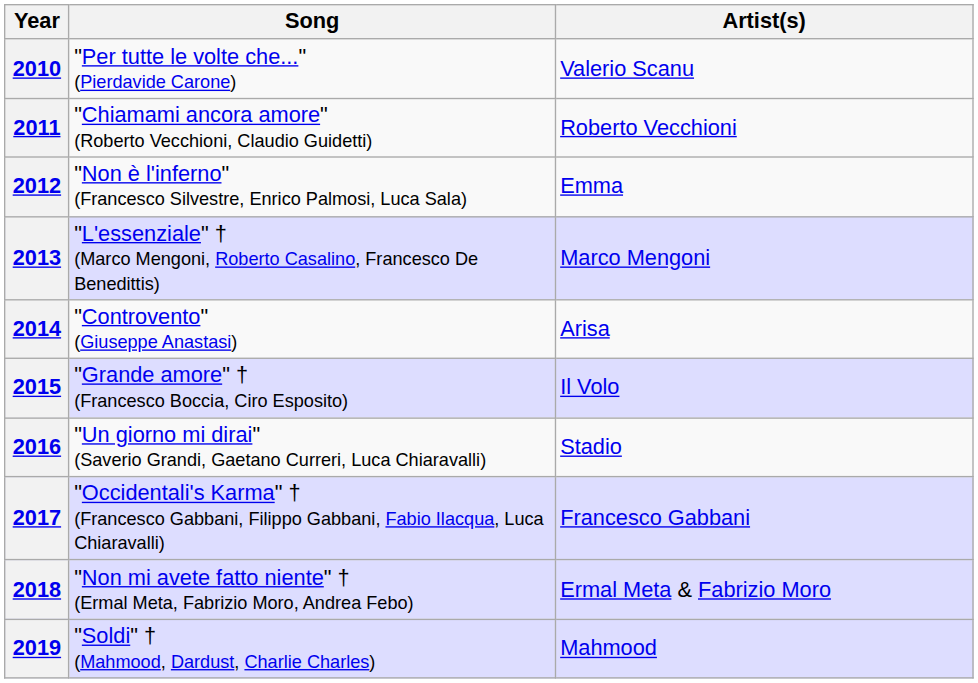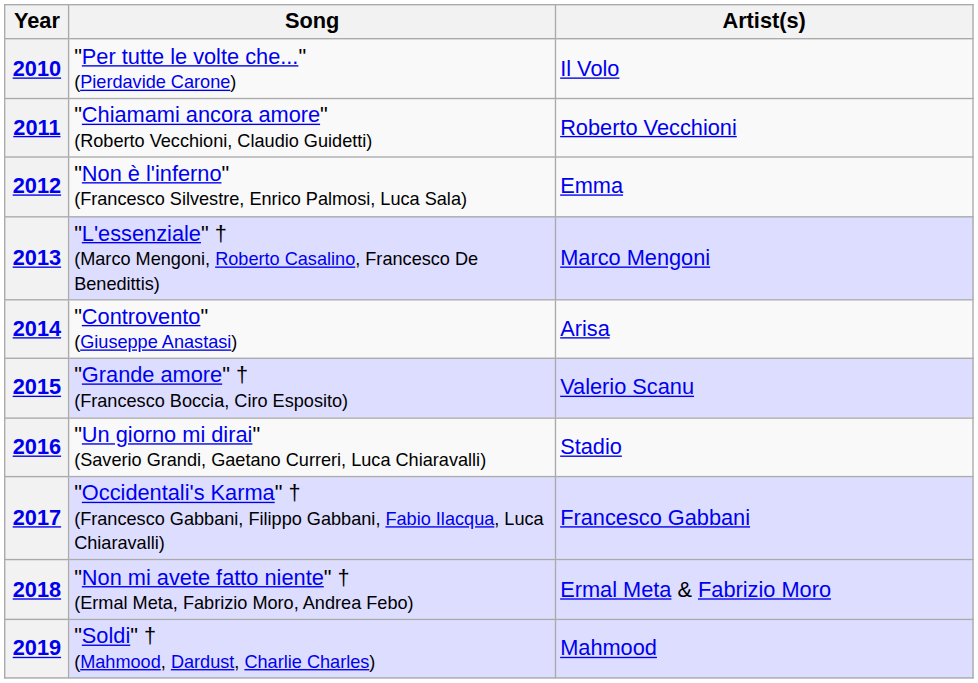 <table class="wikitable plainrowheaders">
 <tr>
 <th style="width:40px;">Year</th>
 <th style="width:350px;">Song</th>
 <th style="width:300px;">Artist(s)</th>
 </tr>
 <tr>
 <th scope="row"><a href='#'>2010</a></th>
 <td>"<a href='#'>Per tutte le volte che...</a>"<br><small>(<a href='#'>Pierdavide Carone</a>)</small></td>
-<td><a href='#'>Valerio Scanu</a></td>
+<td><a href='#'>Il Volo</a></td>
 </tr>
 <tr>
 <th scope="row"><a href='#'>2011</a></th>
 <td>"<a href='#'>Chiamami ancora amore</a>"<br><small>(Roberto Vecchioni, Claudio Guidetti)</small></td>
 <td><a href='#'>Roberto Vecchioni</a></td>
 </tr>
 <tr>
 <th scope="row"><a href='#'>2012</a></th>
 <td>"<a href='#'>Non è l'inferno</a>"<br><small>(Francesco Silvestre, Enrico Palmosi, Luca Sala)</small></td>
 <td><a href='#'>Emma</a></td>
 </tr>
 <tr style="background-color:#DDF;">
 <th scope="row"><a href='#'>2013</a></th>
 <td>"<a href='#'>L'essenziale</a>" †<br><small>(Marco Mengoni, <a href='#'>Roberto Casalino</a>, Francesco De Benedittis)</small></td>
 <td><a href='#'>Marco Mengoni</a></td>
 </tr>
 <tr>
 <th scope="row"><a href='#'>2014</a></th>
 <td>"<a href='#'>Controvento</a>"<br><small>(<a href='#'>Giuseppe Anastasi</a>)</small></td>
 <td><a href='#'>Arisa</a></td>
 </tr>
 <tr style="background-color:#DDF;">
 <th scope="row"><a href='#'>2015</a></th>
 <td>"<a href='#'>Grande amore</a>" †<br><small>(Francesco Boccia, Ciro Esposito)</small></td>
-<td><a href='#'>Il Volo</a></td>
+<td><a href='#'>Valerio Scanu</a></td>
 </tr>
 <tr>
 <th scope="row"><a href='#'>2016</a></th>
 <td>"<a href='#'>Un giorno mi dirai</a>"<br><small>(Saverio Grandi, Gaetano Curreri, Luca Chiaravalli)</small></td>
 <td><a href='#'>Stadio</a></td>
 </tr>
 <tr style="background-color:#DDF;">
 <th scope="row"><a href='#'>2017</a></th>
 <td>"<a href='#'>Occidentali's Karma</a>" †<br><small>(Francesco Gabbani, Filippo Gabbani, <a href='#'>Fabio Ilacqua</a>, Luca Chiaravalli)</small></td>
 <td><a href='#'>Francesco Gabbani</a></td>
 </tr>
 <tr style="background-color:#DDF;">
 <th scope="row"><a href='#'>2018</a></th>
 <td>"<a href='#'>Non mi avete fatto niente</a>" †<br><small>(Ermal Meta, Fabrizio Moro, Andrea Febo)</small></td>
 <td><a href='#'>Ermal Meta</a> & <a href='#'>Fabrizio Moro</a></td>
 </tr>
 <tr style="background-color:#DDF;">
 <th scope="row"><a href='#'>2019</a></th>
 <td>"<a href='#'>Soldi</a>" †<br><small>(<a href='#'>Mahmood</a>, <a href='#'>Dardust</a>, <a href='#'>Charlie Charles</a>)</small></td>
 <td><a href='#'>Mahmood</a></td>
 </tr>
 </table>
